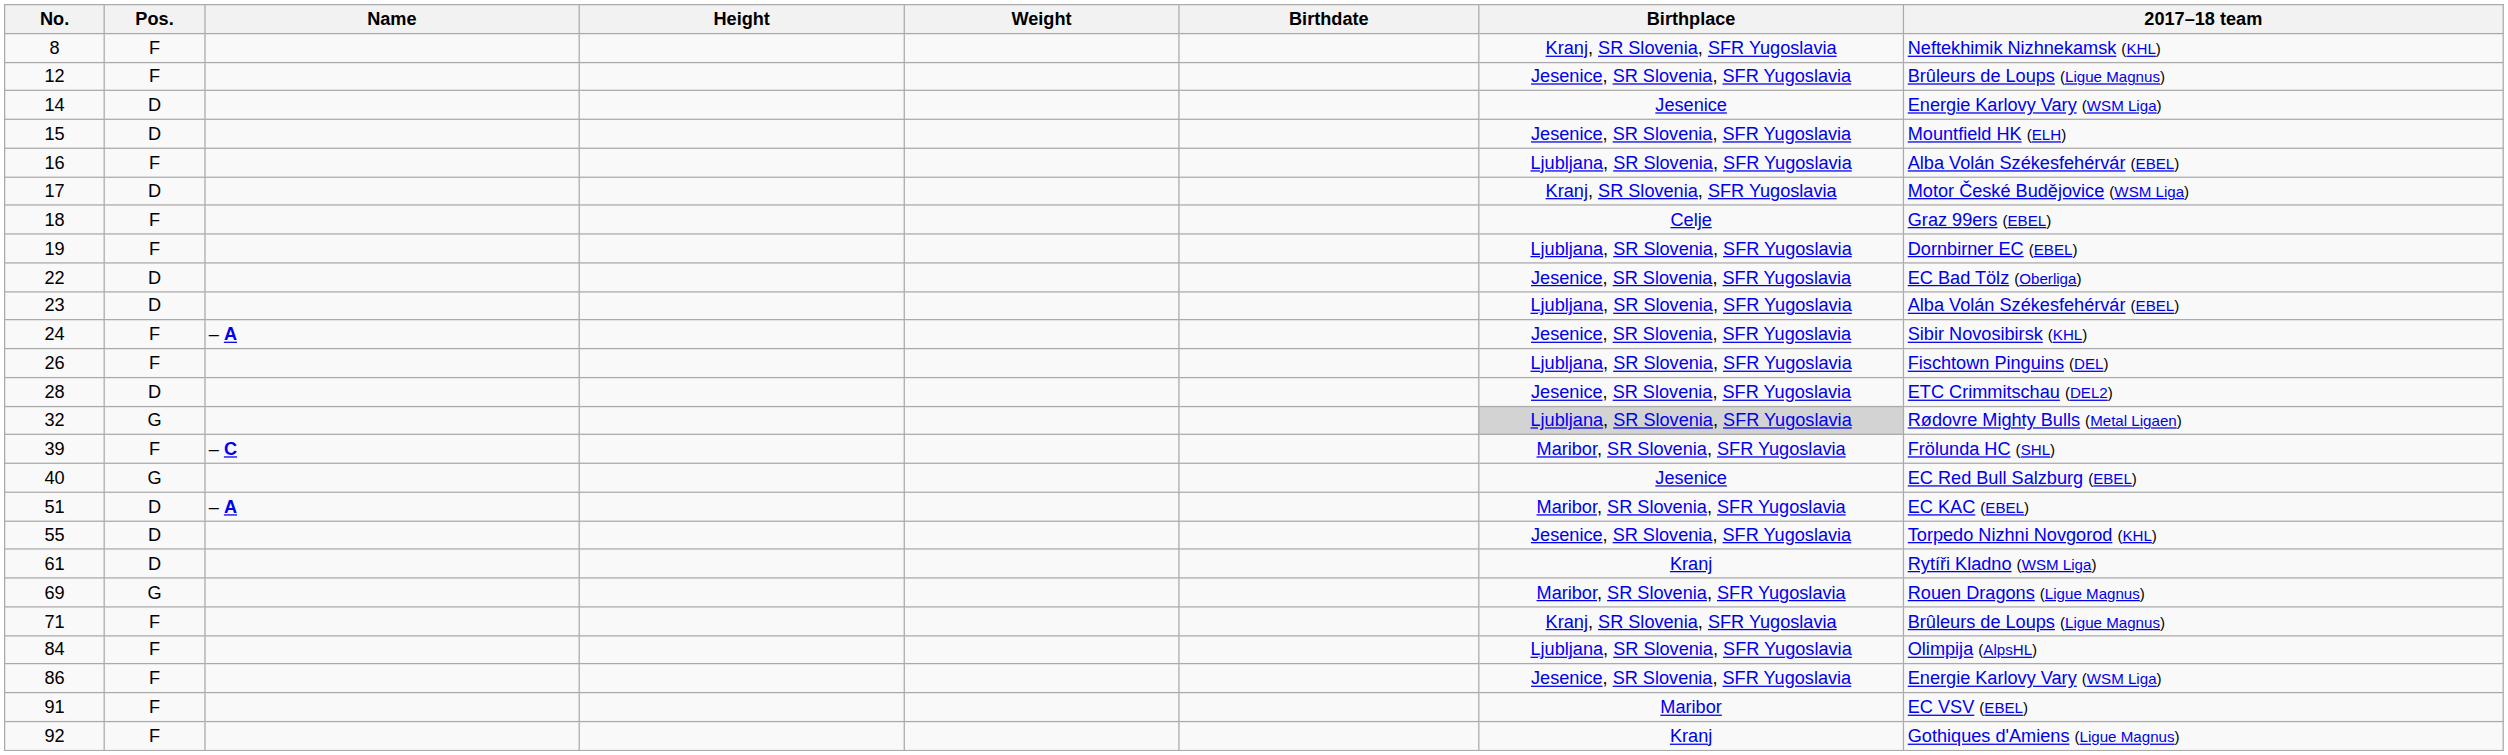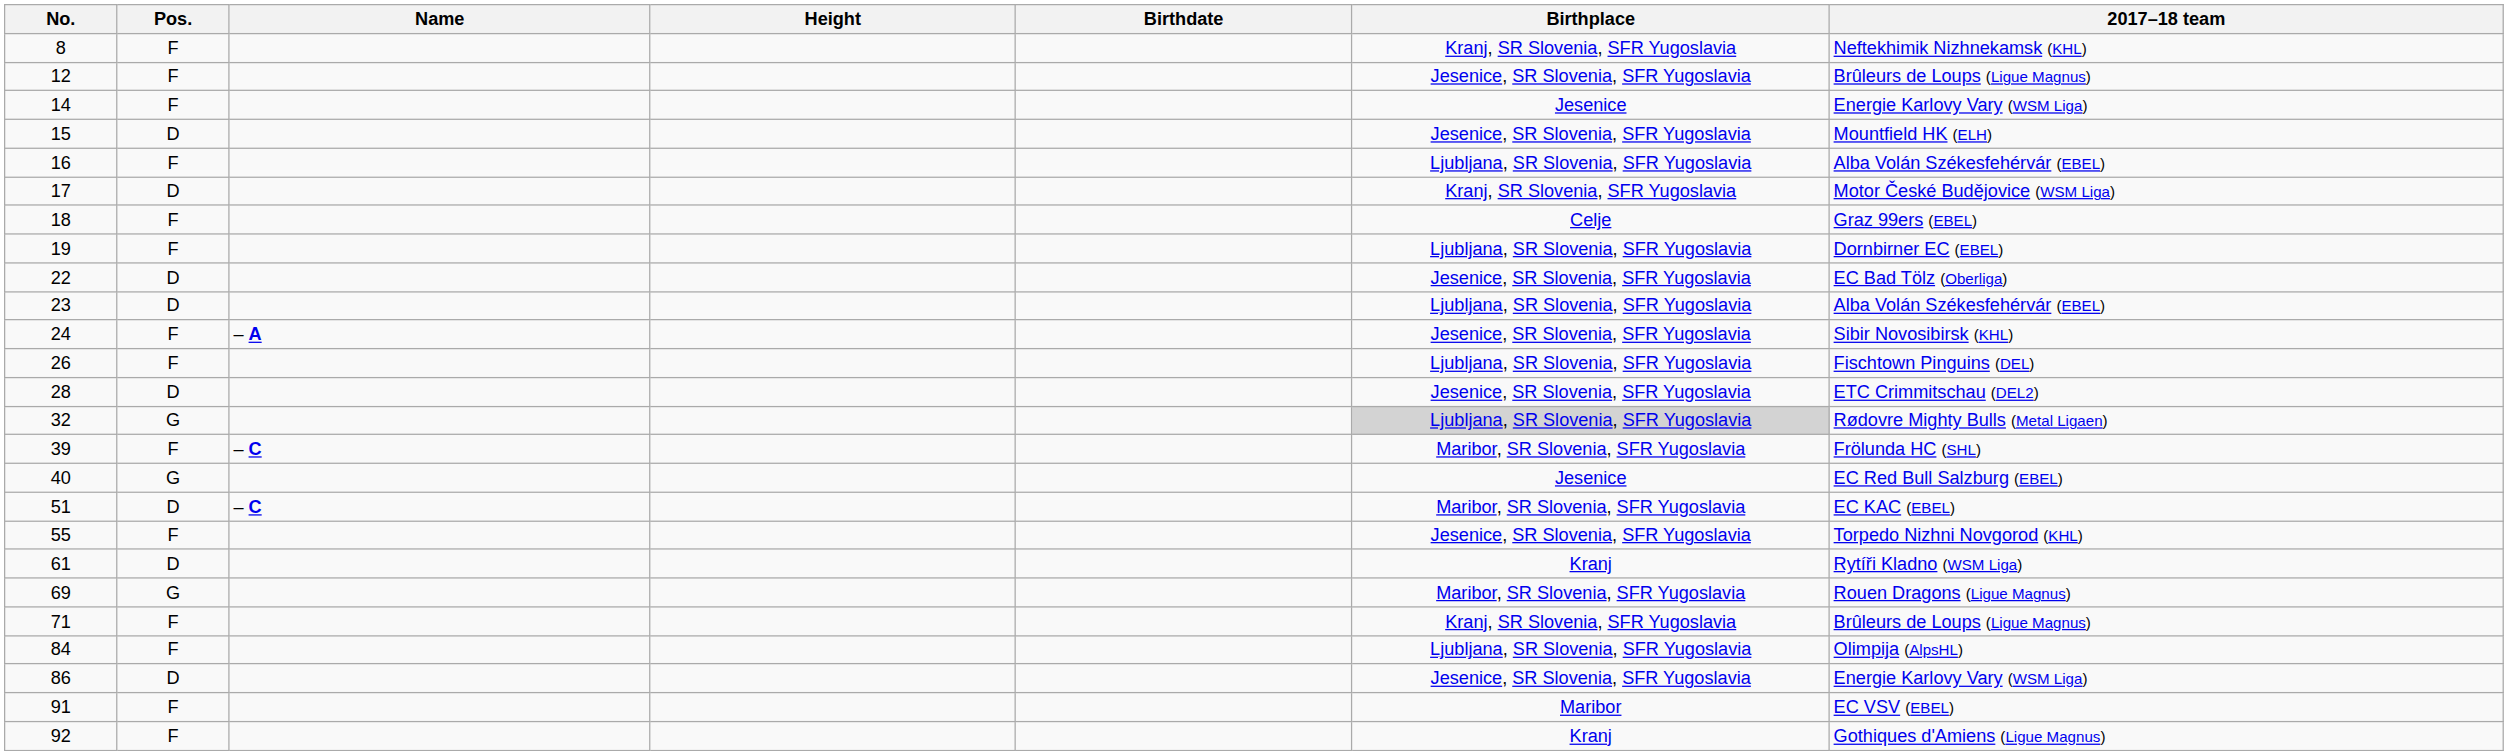 <table width="100%" class="wikitable sortable" style="font-size: 90%; text-align: center;">
 <tr>
 <th style="width:  4%;">No.</th>
 <th style="width:  4%;">Pos.</th>
 <th style="width: 15%;">Name</th>
 <th style="width: 13%;">Height</th>
-<th style="width: 11%;">Weight</th>
 <th style="width: 12%;">Birthdate</th>
 <th style="width: 17%;">Birthplace</th>
 <th style="width: 24%;">2017–18 team</th>
 </tr>
 <tr>
 <td>8</td>
 <td>F</td>
 <td style="text-align:left;"></td>
-<td></td>
 <td></td>
 <td style="text-align:right;"></td>
 <td><a href='#'>Kranj</a>, <a href='#'>SR Slovenia</a>, <a href='#'>SFR Yugoslavia</a></td>
 <td style="text-align:left;"> <a href='#'>Neftekhimik Nizhnekamsk</a> <small>(<a href='#'>KHL</a>)</small></td>
 </tr>
 <tr>
 <td>12</td>
 <td>F</td>
 <td style="text-align:left;"></td>
 <td></td>
-<td></td>
 <td style="text-align:right;"></td>
 <td><a href='#'>Jesenice</a>, <a href='#'>SR Slovenia</a>, <a href='#'>SFR Yugoslavia</a></td>
 <td style="text-align:left;"> <a href='#'>Brûleurs de Loups</a> <small>(<a href='#'>Ligue Magnus</a>)</small></td>
 </tr>
 <tr>
 <td>14</td>
-<td>D</td>
+<td>F</td>
 <td style="text-align:left;"></td>
-<td></td>
 <td></td>
 <td style="text-align:right;"></td>
 <td><a href='#'>Jesenice</a></td>
 <td style="text-align:left;"> <a href='#'>Energie Karlovy Vary</a> <small>(<a href='#'>WSM Liga</a>)</small></td>
 </tr>
 <tr>
 <td>15</td>
 <td>D</td>
 <td style="text-align:left;"></td>
 <td></td>
-<td></td>
 <td style="text-align:right;"></td>
 <td><a href='#'>Jesenice</a>, <a href='#'>SR Slovenia</a>, <a href='#'>SFR Yugoslavia</a></td>
 <td style="text-align:left;"> <a href='#'>Mountfield HK</a> <small>(<a href='#'>ELH</a>)</small></td>
 </tr>
 <tr>
 <td>16</td>
 <td>F</td>
 <td style="text-align:left;"></td>
-<td></td>
 <td></td>
 <td style="text-align:right;"></td>
 <td><a href='#'>Ljubljana</a>, <a href='#'>SR Slovenia</a>, <a href='#'>SFR Yugoslavia</a></td>
 <td style="text-align:left;"> <a href='#'>Alba Volán Székesfehérvár</a> <small>(<a href='#'>EBEL</a>)</small></td>
 </tr>
 <tr>
 <td>17</td>
 <td>D</td>
 <td style="text-align:left;"></td>
 <td></td>
-<td></td>
 <td style="text-align:right;"></td>
 <td><a href='#'>Kranj</a>, <a href='#'>SR Slovenia</a>, <a href='#'>SFR Yugoslavia</a></td>
 <td style="text-align:left;"> <a href='#'>Motor České Budějovice</a> <small>(<a href='#'>WSM Liga</a>)</small></td>
 </tr>
 <tr>
 <td>18</td>
 <td>F</td>
 <td style="text-align:left;"></td>
-<td></td>
 <td></td>
 <td style="text-align:right;"></td>
 <td><a href='#'>Celje</a></td>
 <td style="text-align:left;"> <a href='#'>Graz 99ers</a> <small>(<a href='#'>EBEL</a>)</small></td>
 </tr>
 <tr>
 <td>19</td>
 <td>F</td>
 <td style="text-align:left;"></td>
 <td></td>
-<td></td>
 <td style="text-align:right;"></td>
 <td><a href='#'>Ljubljana</a>, <a href='#'>SR Slovenia</a>, <a href='#'>SFR Yugoslavia</a></td>
 <td style="text-align:left;"> <a href='#'>Dornbirner EC</a> <small>(<a href='#'>EBEL</a>)</small></td>
 </tr>
 <tr>
 <td>22</td>
 <td>D</td>
 <td style="text-align:left;"></td>
-<td></td>
 <td></td>
 <td style="text-align:right;"></td>
 <td><a href='#'>Jesenice</a>, <a href='#'>SR Slovenia</a>, <a href='#'>SFR Yugoslavia</a></td>
 <td style="text-align:left;"> <a href='#'>EC Bad Tölz</a> <small>(<a href='#'>Oberliga</a>)</small></td>
 </tr>
 <tr>
 <td>23</td>
 <td>D</td>
 <td style="text-align:left;"></td>
 <td></td>
-<td></td>
 <td style="text-align:right;"></td>
 <td><a href='#'>Ljubljana</a>, <a href='#'>SR Slovenia</a>, <a href='#'>SFR Yugoslavia</a></td>
 <td style="text-align:left;"> <a href='#'>Alba Volán Székesfehérvár</a> <small>(<a href='#'>EBEL</a>)</small></td>
 </tr>
 <tr>
 <td>24</td>
 <td>F</td>
 <td style="text-align:left;"> – <strong><a href='#'>A</a></strong></td>
-<td></td>
 <td></td>
 <td style="text-align:right;"></td>
 <td><a href='#'>Jesenice</a>, <a href='#'>SR Slovenia</a>, <a href='#'>SFR Yugoslavia</a></td>
 <td style="text-align:left;"> <a href='#'>Sibir Novosibirsk</a> <small>(<a href='#'>KHL</a>)</small></td>
 </tr>
 <tr>
 <td>26</td>
 <td>F</td>
 <td style="text-align:left;"></td>
 <td></td>
-<td></td>
 <td style="text-align:right;"></td>
 <td><a href='#'>Ljubljana</a>, <a href='#'>SR Slovenia</a>, <a href='#'>SFR Yugoslavia</a></td>
 <td style="text-align:left;"> <a href='#'>Fischtown Pinguins</a> <small>(<a href='#'>DEL</a>)</small></td>
 </tr>
 <tr>
 <td>28</td>
 <td>D</td>
 <td style="text-align:left;"></td>
-<td></td>
 <td></td>
 <td style="text-align:right;"></td>
 <td><a href='#'>Jesenice</a>, <a href='#'>SR Slovenia</a>, <a href='#'>SFR Yugoslavia</a></td>
 <td style="text-align:left;"> <a href='#'>ETC Crimmitschau</a> <small>(<a href='#'>DEL2</a>)</small></td>
 </tr>
 <tr>
 <td>32</td>
 <td>G</td>
 <td style="text-align:left;"></td>
 <td></td>
-<td></td>
 <td style="text-align:right;"></td>
 <td style="background: lightgrey;"><a href='#'>Ljubljana</a>, <a href='#'>SR Slovenia</a>, <a href='#'>SFR Yugoslavia</a></td>
 <td style="text-align:left;"> <a href='#'>Rødovre Mighty Bulls</a> <small>(<a href='#'>Metal Ligaen</a>)</small></td>
 </tr>
 <tr>
 <td>39</td>
 <td>F</td>
 <td style="text-align:left;"> – <strong><a href='#'>C</a></strong></td>
-<td></td>
 <td></td>
 <td style="text-align:right;"></td>
 <td><a href='#'>Maribor</a>, <a href='#'>SR Slovenia</a>, <a href='#'>SFR Yugoslavia</a></td>
 <td style="text-align:left;"> <a href='#'>Frölunda HC</a> <small>(<a href='#'>SHL</a>)</small></td>
 </tr>
 <tr>
 <td>40</td>
 <td>G</td>
 <td style="text-align:left;"></td>
 <td></td>
-<td></td>
 <td style="text-align:right;"></td>
 <td><a href='#'>Jesenice</a></td>
 <td style="text-align:left;"> <a href='#'>EC Red Bull Salzburg</a> <small>(<a href='#'>EBEL</a>)</small></td>
 </tr>
 <tr>
 <td>51</td>
 <td>D</td>
-<td style="text-align:left;"> – <strong><a href='#'>A</a></strong></td>
-<td></td>
+<td style="text-align:left;"> – <strong><a href='#'>C</a></strong></td>
 <td></td>
 <td style="text-align:right;"></td>
 <td><a href='#'>Maribor</a>, <a href='#'>SR Slovenia</a>, <a href='#'>SFR Yugoslavia</a></td>
 <td style="text-align:left;"> <a href='#'>EC KAC</a> <small>(<a href='#'>EBEL</a>)</small></td>
 </tr>
 <tr>
 <td>55</td>
-<td>D</td>
+<td>F</td>
 <td style="text-align:left;"></td>
-<td></td>
 <td></td>
 <td style="text-align:right;"></td>
 <td><a href='#'>Jesenice</a>, <a href='#'>SR Slovenia</a>, <a href='#'>SFR Yugoslavia</a></td>
 <td style="text-align:left;"> <a href='#'>Torpedo Nizhni Novgorod</a> <small>(<a href='#'>KHL</a>)</small></td>
 </tr>
 <tr>
 <td>61</td>
 <td>D</td>
 <td style="text-align:left;"></td>
 <td></td>
-<td></td>
 <td style="text-align:right;"></td>
 <td><a href='#'>Kranj</a></td>
 <td style="text-align:left;"> <a href='#'>Rytíři Kladno</a> <small>(<a href='#'>WSM Liga</a>)</small></td>
 </tr>
 <tr>
 <td>69</td>
 <td>G</td>
 <td style="text-align:left;"></td>
-<td></td>
 <td></td>
 <td style="text-align:right;"></td>
 <td><a href='#'>Maribor</a>, <a href='#'>SR Slovenia</a>, <a href='#'>SFR Yugoslavia</a></td>
 <td style="text-align:left;"> <a href='#'>Rouen Dragons</a> <small>(<a href='#'>Ligue Magnus</a>)</small></td>
 </tr>
 <tr>
 <td>71</td>
 <td>F</td>
 <td style="text-align:left;"></td>
 <td></td>
-<td></td>
 <td style="text-align:right;"></td>
 <td><a href='#'>Kranj</a>, <a href='#'>SR Slovenia</a>, <a href='#'>SFR Yugoslavia</a></td>
 <td style="text-align:left;"> <a href='#'>Brûleurs de Loups</a> <small>(<a href='#'>Ligue Magnus</a>)</small></td>
 </tr>
 <tr>
 <td>84</td>
 <td>F</td>
 <td style="text-align:left;"></td>
 <td></td>
-<td></td>
 <td style="text-align:right;"></td>
 <td><a href='#'>Ljubljana</a>, <a href='#'>SR Slovenia</a>, <a href='#'>SFR Yugoslavia</a></td>
 <td style="text-align:left;"> <a href='#'>Olimpija</a> <small>(<a href='#'>AlpsHL</a>)</small></td>
 </tr>
 <tr>
 <td>86</td>
-<td>F</td>
+<td>D</td>
 <td style="text-align:left;"></td>
-<td></td>
 <td></td>
 <td style="text-align:right;"></td>
 <td><a href='#'>Jesenice</a>, <a href='#'>SR Slovenia</a>, <a href='#'>SFR Yugoslavia</a></td>
 <td style="text-align:left;"> <a href='#'>Energie Karlovy Vary</a> <small>(<a href='#'>WSM Liga</a>)</small></td>
 </tr>
 <tr>
 <td>91</td>
 <td>F</td>
 <td style="text-align:left;"></td>
 <td></td>
-<td></td>
 <td style="text-align:right;"></td>
 <td><a href='#'>Maribor</a></td>
 <td style="text-align:left;"> <a href='#'>EC VSV</a> <small>(<a href='#'>EBEL</a>)</small></td>
 </tr>
 <tr>
 <td>92</td>
 <td>F</td>
 <td style="text-align:left;"></td>
 <td></td>
-<td></td>
 <td style="text-align:right;"></td>
 <td><a href='#'>Kranj</a></td>
 <td style="text-align:left;"> <a href='#'>Gothiques d'Amiens</a> <small>(<a href='#'>Ligue Magnus</a>)</small></td>
 </tr>
 </table>
